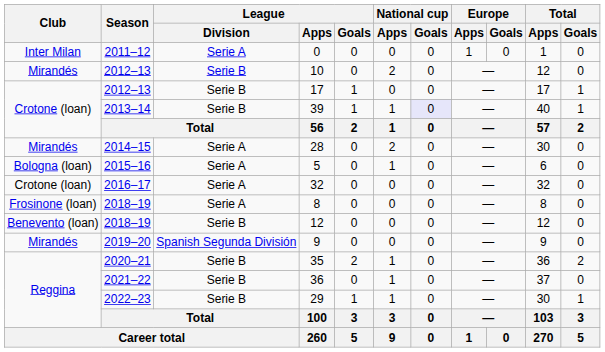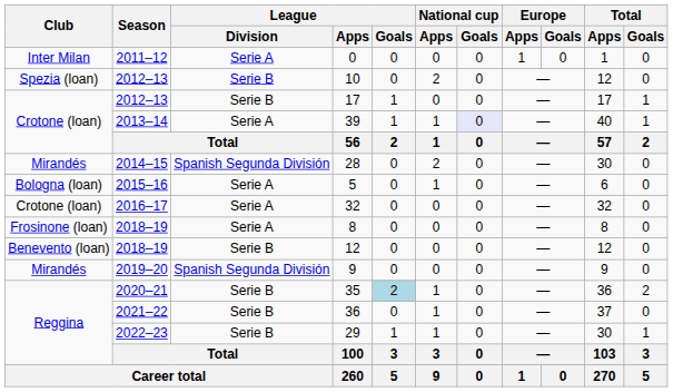 <table class="wikitable" style="text-align:center">
 <tr>
 <th rowspan="2">Club</th>
 <th rowspan="2">Season</th>
 <th colspan="3">League</th>
 <th colspan="2">National cup</th>
 <th colspan="2">Europe</th>
 <th colspan="2">Total</th>
 </tr>
 <tr>
 <th>Division</th>
 <th>Apps</th>
 <th>Goals</th>
 <th>Apps</th>
 <th>Goals</th>
 <th>Apps</th>
 <th>Goals</th>
 <th>Apps</th>
 <th>Goals</th>
 </tr>
 <tr>
 <td><a href='#'>Inter Milan</a></td>
 <td><a href='#'>2011–12</a></td>
 <td><a href='#'>Serie A</a></td>
 <td>0</td>
 <td>0</td>
 <td>0</td>
 <td>0</td>
 <td>1</td>
 <td>0</td>
 <td>1</td>
 <td>0</td>
 </tr>
 <tr>
-<td><a href='#'>Mirandés</a></td>
+<td><a href='#'>Spezia</a> (loan)</td>
 <td><a href='#'>2012–13</a></td>
 <td><a href='#'>Serie B</a></td>
 <td>10</td>
 <td>0</td>
 <td>2</td>
 <td>0</td>
 <td colspan="2">—</td>
 <td>12</td>
 <td>0</td>
 </tr>
 <tr>
 <td rowspan="3"><a href='#'>Crotone</a> (loan)</td>
 <td><a href='#'>2012–13</a></td>
 <td>Serie B</td>
 <td>17</td>
 <td>1</td>
 <td>0</td>
 <td>0</td>
 <td colspan="2">—</td>
 <td>17</td>
 <td>1</td>
 </tr>
 <tr>
 <td><a href='#'>2013–14</a></td>
-<td>Serie B</td>
+<td>Serie A</td>
 <td>39</td>
 <td>1</td>
 <td>1</td>
 <td style="background: lavender;">0</td>
 <td colspan="2">—</td>
 <td>40</td>
 <td>1</td>
 </tr>
 <tr>
 <th colspan="2">Total</th>
 <th>56</th>
 <th>2</th>
 <th>1</th>
 <th>0</th>
 <th colspan="2">—</th>
 <th>57</th>
 <th>2</th>
 </tr>
 <tr>
 <td><a href='#'>Mirandés</a></td>
 <td><a href='#'>2014–15</a></td>
-<td>Serie A</td>
+<td><a href='#'>Spanish Segunda División</a></td>
 <td>28</td>
 <td>0</td>
 <td>2</td>
 <td>0</td>
 <td colspan="2">—</td>
 <td>30</td>
 <td>0</td>
 </tr>
 <tr>
 <td><a href='#'>Bologna</a> (loan)</td>
 <td><a href='#'>2015–16</a></td>
 <td>Serie A</td>
 <td>5</td>
 <td>0</td>
 <td>1</td>
 <td>0</td>
 <td colspan="2">—</td>
 <td>6</td>
 <td>0</td>
 </tr>
 <tr>
 <td>Crotone (loan)</td>
 <td><a href='#'>2016–17</a></td>
 <td>Serie A</td>
 <td>32</td>
 <td>0</td>
 <td>0</td>
 <td>0</td>
 <td colspan="2">—</td>
 <td>32</td>
 <td>0</td>
 </tr>
 <tr>
 <td><a href='#'>Frosinone</a> (loan)</td>
 <td><a href='#'>2018–19</a></td>
 <td>Serie A</td>
 <td>8</td>
 <td>0</td>
 <td>0</td>
 <td>0</td>
 <td colspan="2">—</td>
 <td>8</td>
 <td>0</td>
 </tr>
 <tr>
 <td><a href='#'>Benevento</a> (loan)</td>
 <td><a href='#'>2018–19</a></td>
 <td>Serie B</td>
 <td>12</td>
 <td>0</td>
 <td>0</td>
 <td>0</td>
 <td colspan="2">—</td>
 <td>12</td>
 <td>0</td>
 </tr>
 <tr>
 <td><a href='#'>Mirandés</a></td>
 <td><a href='#'>2019–20</a></td>
 <td><a href='#'>Spanish Segunda División</a></td>
 <td>9</td>
 <td>0</td>
 <td>0</td>
 <td>0</td>
 <td colspan="2">—</td>
 <td>9</td>
 <td>0</td>
 </tr>
 <tr>
 <td rowspan="4"><a href='#'>Reggina</a></td>
 <td><a href='#'>2020–21</a></td>
 <td>Serie B</td>
 <td>35</td>
-<td>2</td>
+<td style="background: lightblue;">2</td>
 <td>1</td>
 <td>0</td>
 <td colspan="2">—</td>
 <td>36</td>
 <td>2</td>
 </tr>
 <tr>
 <td><a href='#'>2021–22</a></td>
 <td>Serie B</td>
 <td>36</td>
 <td>0</td>
 <td>1</td>
 <td>0</td>
 <td colspan="2">—</td>
 <td>37</td>
 <td>0</td>
 </tr>
 <tr>
 <td><a href='#'>2022–23</a></td>
 <td>Serie B</td>
 <td>29</td>
 <td>1</td>
 <td>1</td>
 <td>0</td>
 <td colspan="2">—</td>
 <td>30</td>
 <td>1</td>
 </tr>
 <tr>
 <th colspan="2">Total</th>
 <th>100</th>
 <th>3</th>
 <th>3</th>
 <th>0</th>
 <th colspan="2">—</th>
 <th>103</th>
 <th>3</th>
 </tr>
 <tr>
 <th colspan="3">Career total</th>
 <th>260</th>
 <th>5</th>
 <th>9</th>
 <th>0</th>
 <th>1</th>
 <th>0</th>
 <th>270</th>
 <th>5</th>
 </tr>
 </table>
